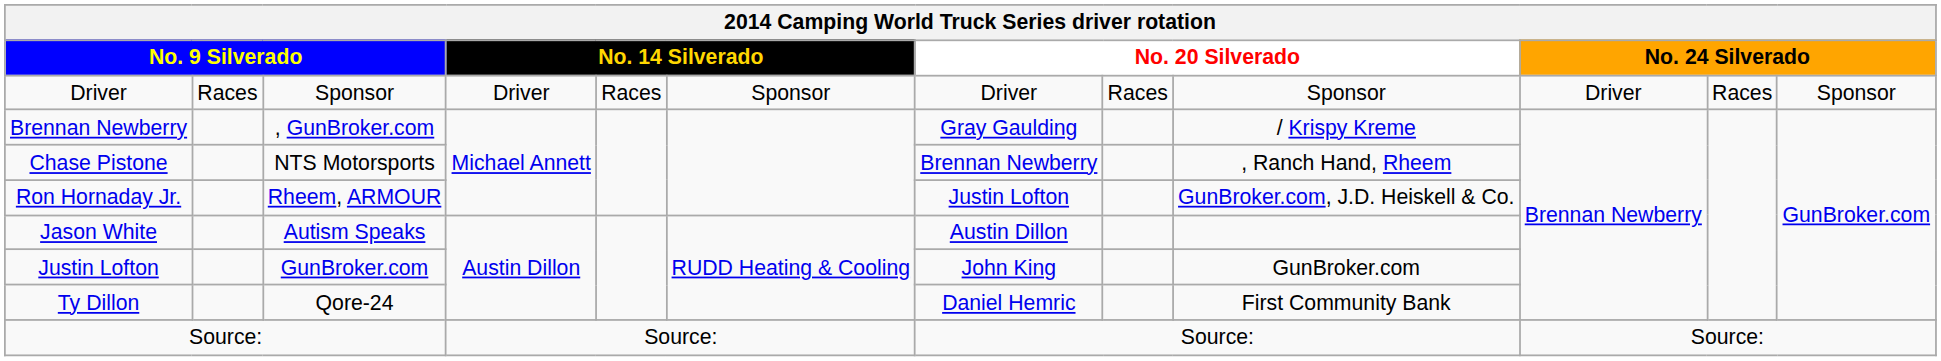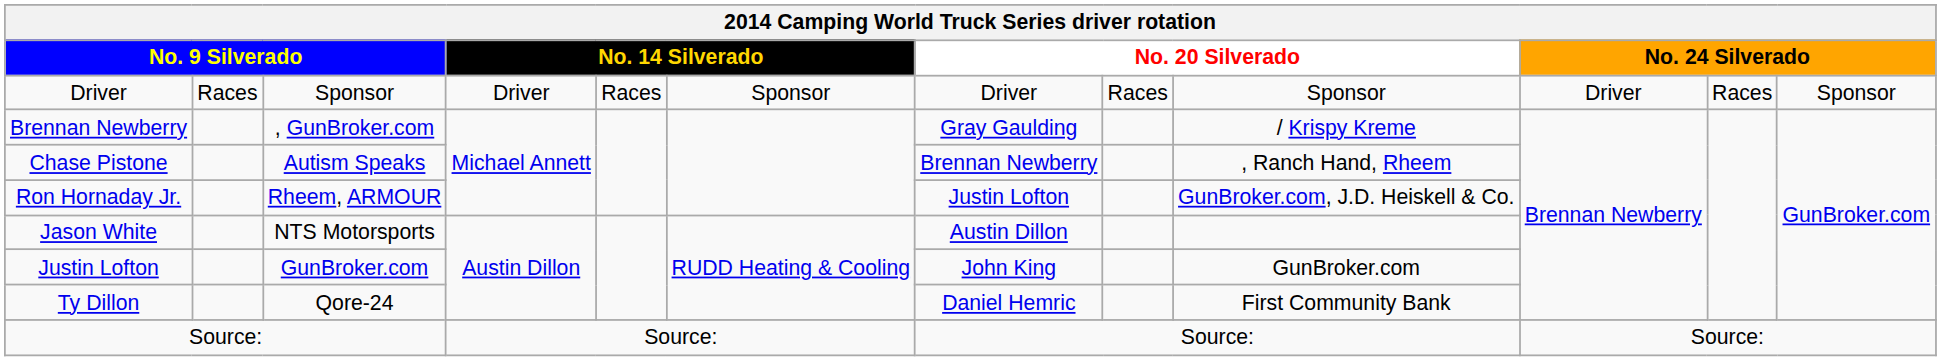 <table class="wikitable collapsible collapsed" style="text-align:center; font-size:75%">
 <tr>
 <th colspan=12>2014 Camping World Truck Series driver rotation</th>
 </tr>
 <tr>
 <th colspan=3 style="background:blue; color:yellow" align="center">No. 9 Silverado</th>
 <th colspan=3 style="background:black; color:gold" align="center">No. 14 Silverado</th>
 <th colspan=3 style="background:white; color:red" align="center">No. 20 Silverado</th>
 <th colspan=3 style="background:orange; color:black" align="center">No. 24 Silverado</th>
 </tr>
 <tr>
 <td>Driver</td>
 <td>Races</td>
 <td>Sponsor</td>
 <td>Driver</td>
 <td>Races</td>
 <td>Sponsor</td>
 <td>Driver</td>
 <td>Races</td>
 <td>Sponsor</td>
 <td>Driver</td>
 <td>Races</td>
 <td>Sponsor</td>
 </tr>
 <tr>
 <td><a href='#'>Brennan Newberry</a></td>
 <td><small></small></td>
 <td>, <a href='#'>GunBroker.com</a></td>
 <td rowspan=3><a href='#'>Michael Annett</a></td>
 <td rowspan=3><small></small></td>
 <td rowspan=3></td>
 <td><a href='#'>Gray Gaulding</a></td>
 <td><small></small></td>
 <td> / <a href='#'>Krispy Kreme</a></td>
 <td rowspan=6><a href='#'>Brennan Newberry</a></td>
 <td rowspan=6><small></small></td>
 <td rowspan=6><a href='#'>GunBroker.com</a></td>
 </tr>
 <tr>
 <td><a href='#'>Chase Pistone</a></td>
 <td><small></small></td>
-<td>NTS Motorsports</td>
+<td><a href='#'>Autism Speaks</a></td>
 <td><a href='#'>Brennan Newberry</a></td>
 <td><small></small></td>
 <td>, Ranch Hand, <a href='#'>Rheem</a></td>
 </tr>
 <tr>
 <td><a href='#'>Ron Hornaday Jr.</a></td>
 <td><small></small></td>
 <td><a href='#'>Rheem</a>, <a href='#'>ARMOUR</a></td>
 <td><a href='#'>Justin Lofton</a></td>
 <td><small></small></td>
 <td><a href='#'>GunBroker.com</a>, J.D. Heiskell & Co.</td>
 </tr>
 <tr>
 <td><a href='#'>Jason White</a></td>
 <td><small></small></td>
-<td><a href='#'>Autism Speaks</a></td>
+<td>NTS Motorsports</td>
 <td rowspan=3><a href='#'>Austin Dillon</a></td>
 <td rowspan=3><small></small></td>
 <td rowspan=3><a href='#'>RUDD Heating & Cooling</a></td>
 <td><a href='#'>Austin Dillon</a></td>
 <td><small></small></td>
 <td></td>
 </tr>
 <tr>
 <td><a href='#'>Justin Lofton</a></td>
 <td><small></small></td>
 <td><a href='#'>GunBroker.com</a></td>
 <td><a href='#'>John King</a></td>
 <td><small></small></td>
 <td>GunBroker.com</td>
 </tr>
 <tr>
 <td><a href='#'>Ty Dillon</a></td>
 <td><small></small></td>
 <td>Qore-24</td>
 <td><a href='#'>Daniel Hemric</a></td>
 <td><small></small></td>
 <td>First Community Bank</td>
 </tr>
 <tr>
 <td colspan=3>Source:</td>
 <td colspan=3>Source:</td>
 <td colspan=3>Source:</td>
 <td colspan=3>Source:</td>
 </tr>
 </table>
